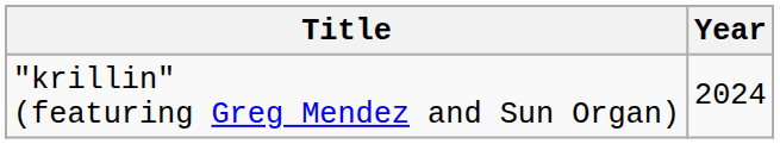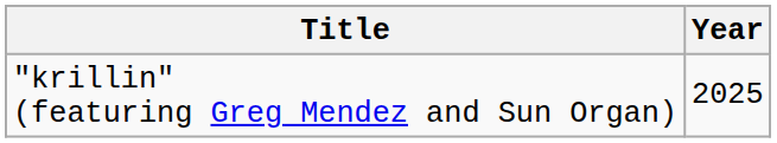 <table class="wikitable sortable">
 <tr>
 <th>Title</th>
 <th>Year</th>
 </tr>
 <tr>
 <td>"krillin"<br><span>(featuring <a href='#'>Greg Mendez</a> and Sun Organ)</span></td>
-<td>2024</td>
+<td>2025</td>
 </tr>
 </table>
